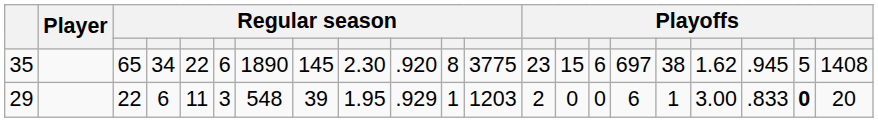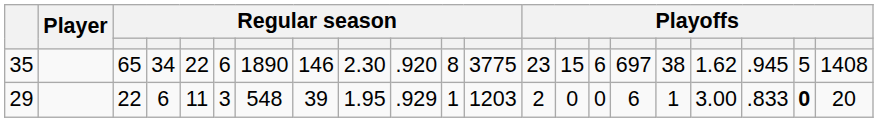 <table class="wikitable plainrowheaders" style="text-align:center;">
 <tr>
 <th scope="col" rowspan="2"></th>
 <th scope="col" rowspan="2">Player</th>
 <th scope=colgroup colspan=10>Regular season</th>
 <th scope=colgroup colspan=9>Playoffs</th>
 </tr>
 <tr>
 <th scope="col"></th>
 <th scope="col"></th>
 <th scope="col"></th>
 <th scope="col"></th>
 <th scope="col"></th>
 <th scope="col"></th>
 <th scope="col"></th>
 <th scope="col"></th>
 <th scope="col"></th>
 <th scope="col"></th>
 <th scope="col"></th>
 <th scope="col"></th>
 <th scope="col"></th>
 <th scope="col"></th>
 <th scope="col"></th>
 <th scope="col"></th>
 <th scope="col"></th>
 <th scope="col"></th>
 <th scope="col"></th>
 </tr>
 <tr>
 <td scope="row">35</td>
 <td align="left"></td>
 <td>65</td>
 <td>34</td>
 <td>22</td>
 <td>6</td>
 <td>1890</td>
-<td>145</td>
+<td>146</td>
 <td>2.30</td>
 <td>.920</td>
 <td>8</td>
 <td>3775</td>
 <td>23</td>
 <td>15</td>
 <td>6</td>
 <td>697</td>
 <td>38</td>
 <td>1.62</td>
 <td>.945</td>
 <td>5</td>
 <td>1408</td>
 </tr>
 <tr>
 <td scope="row">29</td>
 <td align="left"></td>
 <td>22</td>
 <td>6</td>
 <td>11</td>
 <td>3</td>
 <td>548</td>
 <td>39</td>
 <td>1.95</td>
 <td>.929</td>
 <td>1</td>
 <td>1203</td>
 <td>2</td>
 <td>0</td>
 <td>0</td>
 <td>6</td>
 <td>1</td>
 <td>3.00</td>
 <td>.833</td>
 <td><strong>0</strong></td>
 <td>20</td>
 </tr>
 </table>
